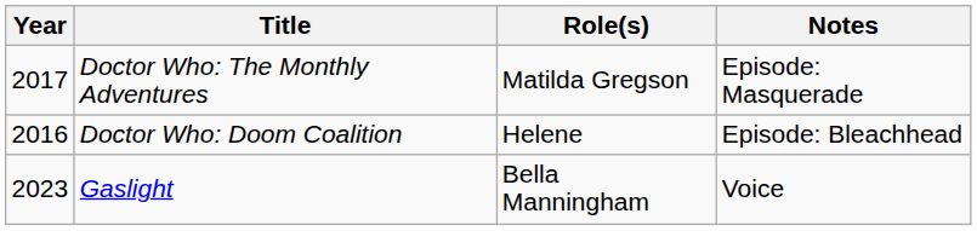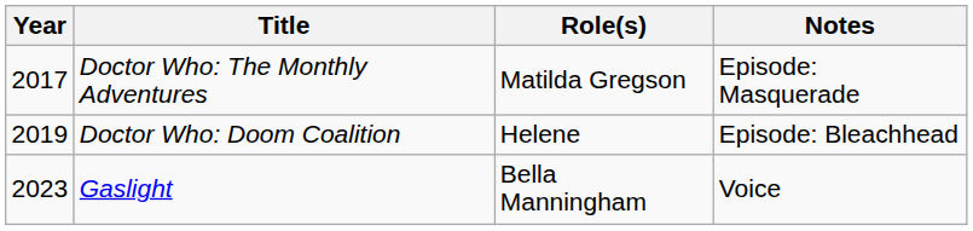 <table class="wikitable sortable">
 <tr>
 <th>Year</th>
 <th>Title</th>
 <th>Role(s)</th>
 <th class="unsortable">Notes</th>
 </tr>
 <tr>
 <td>2017</td>
 <td><em>Doctor Who: The Monthly Adventures</em></td>
 <td>Matilda Gregson</td>
 <td>Episode: Masquerade</td>
 </tr>
 <tr>
-<td>2016</td>
+<td>2019</td>
 <td><em>Doctor Who: Doom Coalition</em></td>
 <td>Helene</td>
 <td>Episode: Bleachhead</td>
 </tr>
 <tr>
 <td>2023</td>
 <td><em><a href='#'>Gaslight</a></em></td>
 <td>Bella Manningham</td>
 <td>Voice</td>
 </tr>
 </table>
